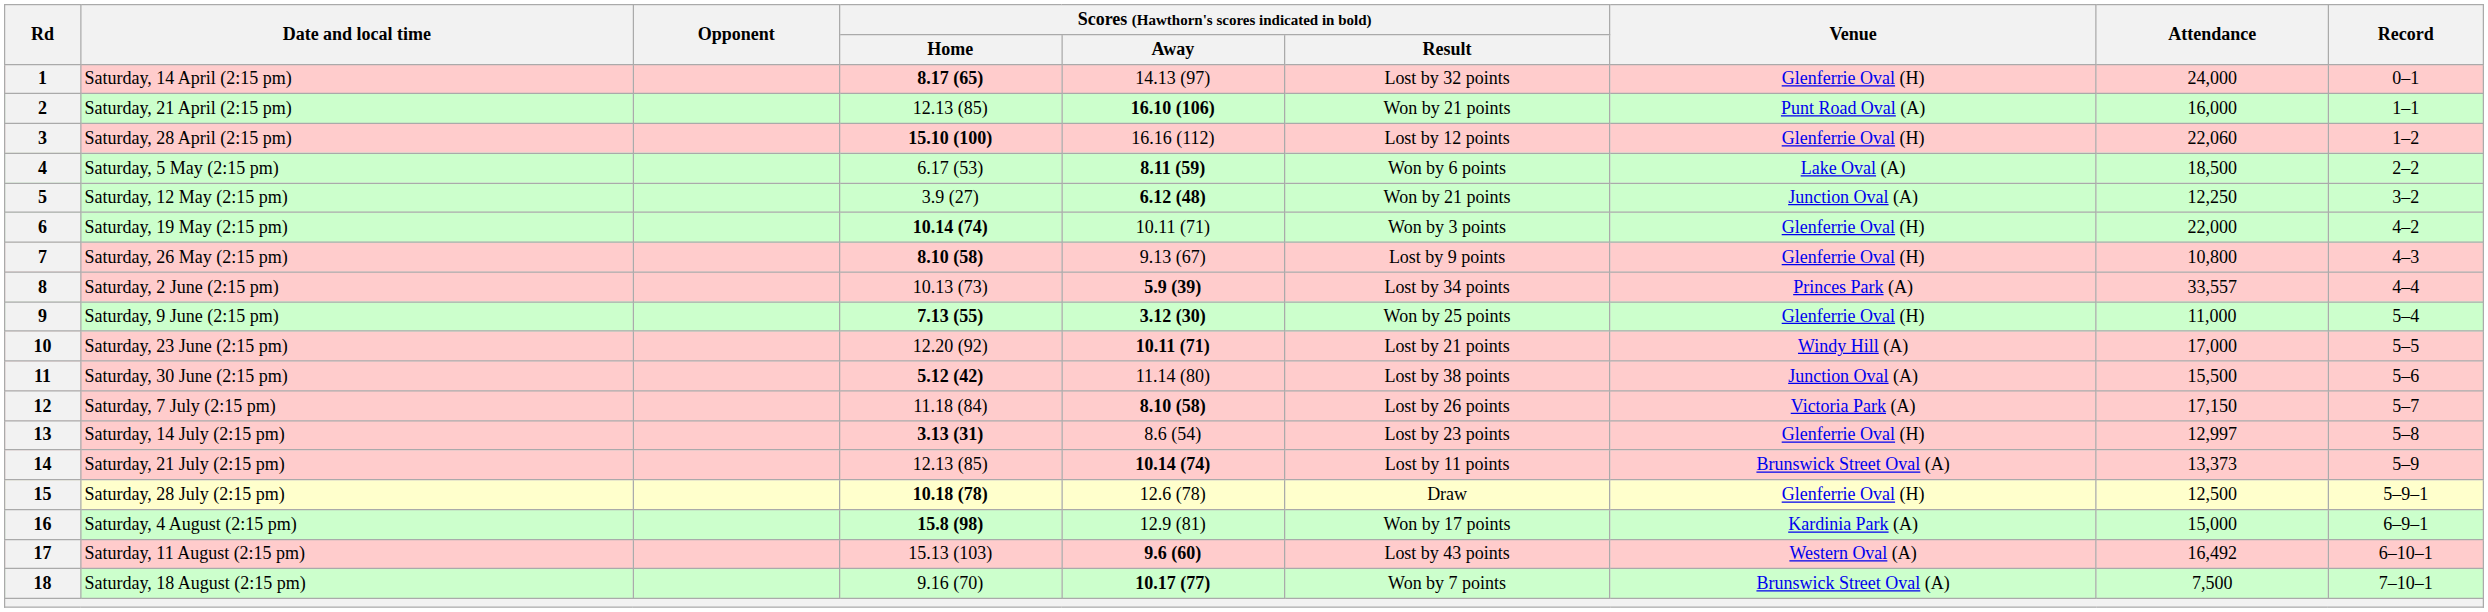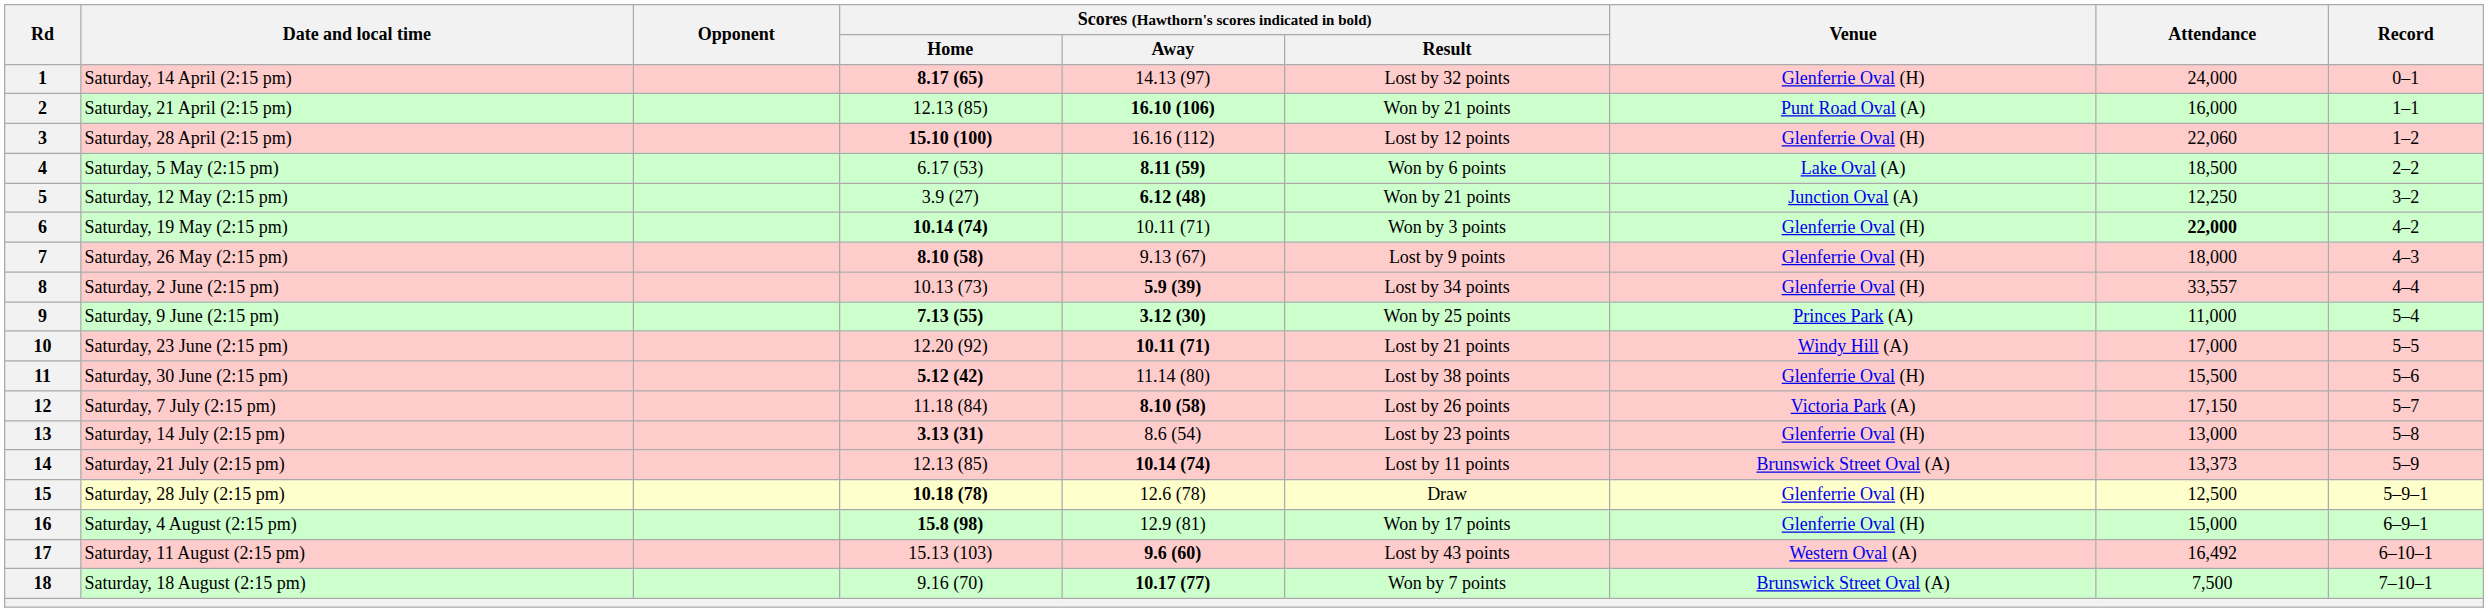 <table class="wikitable" style="font-size:90%; text-align:center; width: 100%; margin-left: auto; margin-right: auto">
 <tr>
 <th rowspan="2">Rd</th>
 <th rowspan="2">Date and local time</th>
 <th rowspan="2">Opponent</th>
 <th colspan="3">Scores <small>(Hawthorn's scores indicated in bold)</small></th>
 <th rowspan="2">Venue</th>
 <th rowspan="2">Attendance</th>
 <th rowspan="2">Record</th>
 </tr>
 <tr>
 <th>Home</th>
 <th>Away</th>
 <th>Result</th>
 </tr>
 <tr style="background:#fcc;">
 <th>1</th>
 <td align=left>Saturday, 14 April (2:15 pm)</td>
 <td align=left></td>
 <td><strong>8.17 (65)</strong></td>
 <td>14.13 (97)</td>
 <td>Lost by 32 points</td>
 <td><a href='#'>Glenferrie Oval</a> (H)</td>
 <td>24,000</td>
 <td>0–1</td>
 </tr>
 <tr style="background:#cfc">
 <th>2</th>
 <td align=left>Saturday, 21 April (2:15 pm)</td>
 <td align=left></td>
 <td>12.13 (85)</td>
 <td><strong>16.10 (106)</strong></td>
 <td>Won by 21 points</td>
 <td><a href='#'>Punt Road Oval</a> (A)</td>
 <td>16,000</td>
 <td>1–1</td>
 </tr>
 <tr style="background:#fcc;">
 <th>3</th>
 <td align=left>Saturday, 28 April (2:15 pm)</td>
 <td align=left></td>
 <td><strong>15.10 (100)</strong></td>
 <td>16.16 (112)</td>
 <td>Lost by 12 points</td>
 <td><a href='#'>Glenferrie Oval</a> (H)</td>
 <td>22,060</td>
 <td>1–2</td>
 </tr>
 <tr style="background:#cfc">
 <th>4</th>
 <td align=left>Saturday, 5 May (2:15 pm)</td>
 <td align=left></td>
 <td>6.17 (53)</td>
 <td><strong>8.11 (59)</strong></td>
 <td>Won by 6 points</td>
 <td><a href='#'>Lake Oval</a> (A)</td>
 <td>18,500</td>
 <td>2–2</td>
 </tr>
 <tr style="background:#cfc">
 <th>5</th>
 <td align=left>Saturday, 12 May (2:15 pm)</td>
 <td align=left></td>
 <td>3.9 (27)</td>
 <td><strong>6.12 (48)</strong></td>
 <td>Won by 21 points</td>
 <td><a href='#'>Junction Oval</a> (A)</td>
 <td>12,250</td>
 <td>3–2</td>
 </tr>
 <tr style="background:#cfc">
 <th>6</th>
 <td align=left>Saturday, 19 May (2:15 pm)</td>
 <td align=left></td>
 <td><strong>10.14 (74)</strong></td>
 <td>10.11 (71)</td>
 <td>Won by 3 points</td>
 <td><a href='#'>Glenferrie Oval</a> (H)</td>
-<td>22,000</td>
+<td><strong>22,000</strong></td>
 <td>4–2</td>
 </tr>
 <tr style="background:#fcc;">
 <th>7</th>
 <td align=left>Saturday, 26 May (2:15 pm)</td>
 <td align=left></td>
 <td><strong>8.10 (58)</strong></td>
 <td>9.13 (67)</td>
 <td>Lost by 9 points</td>
 <td><a href='#'>Glenferrie Oval</a> (H)</td>
-<td>10,800</td>
+<td>18,000</td>
 <td>4–3</td>
 </tr>
 <tr style="background:#fcc;">
 <th>8</th>
 <td align=left>Saturday, 2 June (2:15 pm)</td>
 <td align=left></td>
 <td>10.13 (73)</td>
 <td><strong>5.9 (39)</strong></td>
 <td>Lost by 34 points</td>
-<td><a href='#'>Princes Park</a> (A)</td>
+<td><a href='#'>Glenferrie Oval</a> (H)</td>
 <td>33,557</td>
 <td>4–4</td>
 </tr>
 <tr style="background:#cfc">
 <th>9</th>
 <td align=left>Saturday, 9 June (2:15 pm)</td>
 <td align=left></td>
 <td><strong>7.13 (55)</strong></td>
 <td><strong>3.12 (30)</strong></td>
 <td>Won by 25 points</td>
-<td><a href='#'>Glenferrie Oval</a> (H)</td>
+<td><a href='#'>Princes Park</a> (A)</td>
 <td>11,000</td>
 <td>5–4</td>
 </tr>
 <tr style="background:#fcc;">
 <th>10</th>
 <td align=left>Saturday, 23 June (2:15 pm)</td>
 <td align=left></td>
 <td>12.20 (92)</td>
 <td><strong>10.11 (71)</strong></td>
 <td>Lost by 21 points</td>
 <td><a href='#'>Windy Hill</a> (A)</td>
 <td>17,000</td>
 <td>5–5</td>
 </tr>
 <tr style="background:#fcc;">
 <th>11</th>
 <td align=left>Saturday, 30 June (2:15 pm)</td>
 <td align=left></td>
 <td><strong>5.12 (42)</strong></td>
 <td>11.14 (80)</td>
 <td>Lost by 38 points</td>
-<td><a href='#'>Junction Oval</a> (A)</td>
+<td><a href='#'>Glenferrie Oval</a> (H)</td>
 <td>15,500</td>
 <td>5–6</td>
 </tr>
 <tr style="background:#fcc;">
 <th>12</th>
 <td align=left>Saturday, 7 July (2:15 pm)</td>
 <td align=left></td>
 <td>11.18 (84)</td>
 <td><strong>8.10 (58)</strong></td>
 <td>Lost by 26 points</td>
 <td><a href='#'>Victoria Park</a> (A)</td>
 <td>17,150</td>
 <td>5–7</td>
 </tr>
 <tr style="background:#fcc;">
 <th>13</th>
 <td align=left>Saturday, 14 July (2:15 pm)</td>
 <td align=left></td>
 <td><strong>3.13 (31)</strong></td>
 <td>8.6 (54)</td>
 <td>Lost by 23 points</td>
 <td><a href='#'>Glenferrie Oval</a> (H)</td>
-<td>12,997</td>
+<td>13,000</td>
 <td>5–8</td>
 </tr>
 <tr style="background:#fcc;">
 <th>14</th>
 <td align=left>Saturday, 21 July (2:15 pm)</td>
 <td align=left></td>
 <td>12.13 (85)</td>
 <td><strong>10.14 (74)</strong></td>
 <td>Lost by 11 points</td>
 <td><a href='#'>Brunswick Street Oval</a> (A)</td>
 <td>13,373</td>
 <td>5–9</td>
 </tr>
 <tr style="background:#ffc;">
 <th>15</th>
 <td align=left>Saturday, 28 July (2:15 pm)</td>
 <td align=left></td>
 <td><strong>10.18 (78)</strong></td>
 <td>12.6 (78)</td>
 <td>Draw</td>
 <td><a href='#'>Glenferrie Oval</a> (H)</td>
 <td>12,500</td>
 <td>5–9–1</td>
 </tr>
 <tr style="background:#cfc">
 <th>16</th>
 <td align=left>Saturday, 4 August (2:15 pm)</td>
 <td align=left></td>
 <td><strong>15.8 (98)</strong></td>
 <td>12.9 (81)</td>
 <td>Won by 17 points</td>
-<td><a href='#'>Kardinia Park</a> (A)</td>
+<td><a href='#'>Glenferrie Oval</a> (H)</td>
 <td>15,000</td>
 <td>6–9–1</td>
 </tr>
 <tr style="background:#fcc;">
 <th>17</th>
 <td align=left>Saturday, 11 August (2:15 pm)</td>
 <td align=left></td>
 <td>15.13 (103)</td>
 <td><strong>9.6 (60)</strong></td>
 <td>Lost by 43 points</td>
 <td><a href='#'>Western Oval</a> (A)</td>
 <td>16,492</td>
 <td>6–10–1</td>
 </tr>
 <tr style="background:#cfc">
 <th>18</th>
 <td align=left>Saturday, 18 August (2:15 pm)</td>
 <td align=left></td>
 <td>9.16 (70)</td>
 <td><strong>10.17 (77)</strong></td>
 <td>Won by 7 points</td>
 <td><a href='#'>Brunswick Street Oval</a> (A)</td>
 <td>7,500</td>
 <td>7–10–1</td>
 </tr>
 <tr>
 <th colspan=9></th>
 </tr>
 </table>
